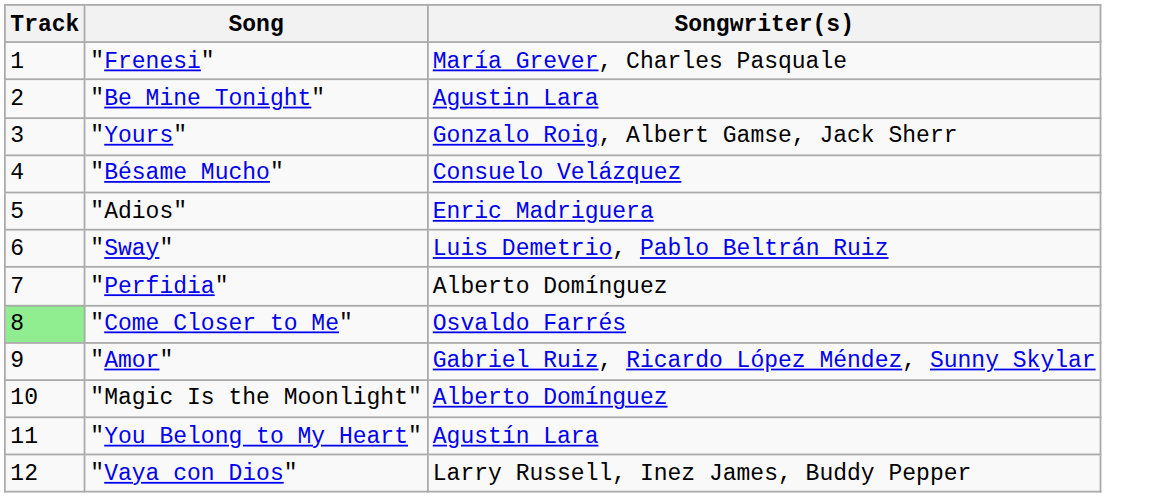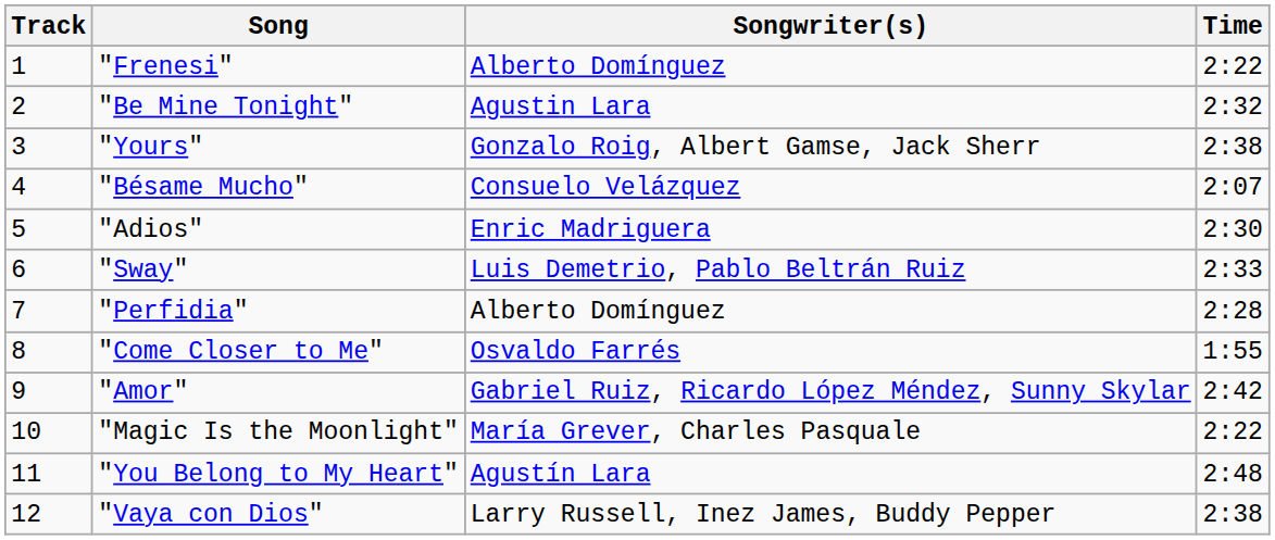 <table class="wikitable">
 <tr>
 <th>Track</th>
 <th>Song</th>
 <th>Songwriter(s)</th>
+<th>Time</th>
 </tr>
 <tr>
 <td>1</td>
 <td>"<a href='#'>Frenesi</a>"</td>
-<td><a href='#'>María Grever</a>, Charles Pasquale</td>
+<td><a href='#'>Alberto Domínguez</a></td>
+<td>2:22</td>
 </tr>
 <tr>
 <td>2</td>
 <td>"<a href='#'>Be Mine Tonight</a>"</td>
 <td><a href='#'>Agustin Lara</a></td>
+<td>2:32</td>
 </tr>
 <tr>
 <td>3</td>
 <td>"<a href='#'>Yours</a>"</td>
 <td><a href='#'>Gonzalo Roig</a>, Albert Gamse, Jack Sherr</td>
+<td>2:38</td>
 </tr>
 <tr>
 <td>4</td>
 <td>"<a href='#'>Bésame Mucho</a>"</td>
 <td><a href='#'>Consuelo Velázquez</a></td>
+<td>2:07</td>
 </tr>
 <tr>
 <td>5</td>
 <td>"Adios"</td>
 <td><a href='#'>Enric Madriguera</a></td>
+<td>2:30</td>
 </tr>
 <tr>
 <td>6</td>
 <td>"<a href='#'>Sway</a>"</td>
 <td><a href='#'>Luis Demetrio</a>, <a href='#'>Pablo Beltrán Ruiz</a></td>
+<td>2:33</td>
 </tr>
 <tr>
 <td>7</td>
 <td>"<a href='#'>Perfidia</a>"</td>
 <td>Alberto Domínguez</td>
+<td>2:28</td>
 </tr>
 <tr>
-<td style="background: lightgreen;">8</td>
+<td>8</td>
 <td>"<a href='#'>Come Closer to Me</a>"</td>
 <td><a href='#'>Osvaldo Farrés</a></td>
+<td>1:55</td>
 </tr>
 <tr>
 <td>9</td>
 <td>"<a href='#'>Amor</a>"</td>
 <td><a href='#'>Gabriel Ruiz</a>, <a href='#'>Ricardo López Méndez</a>, <a href='#'>Sunny Skylar</a></td>
+<td>2:42</td>
 </tr>
 <tr>
 <td>10</td>
 <td>"Magic Is the Moonlight"</td>
-<td><a href='#'>Alberto Domínguez</a></td>
+<td><a href='#'>María Grever</a>, Charles Pasquale</td>
+<td>2:22</td>
 </tr>
 <tr>
 <td>11</td>
 <td>"<a href='#'>You Belong to My Heart</a>"</td>
 <td><a href='#'>Agustín Lara</a></td>
+<td>2:48</td>
 </tr>
 <tr>
 <td>12</td>
 <td>"<a href='#'>Vaya con Dios</a>"</td>
 <td>Larry Russell, Inez James, Buddy Pepper</td>
+<td>2:38</td>
 </tr>
 </table>
